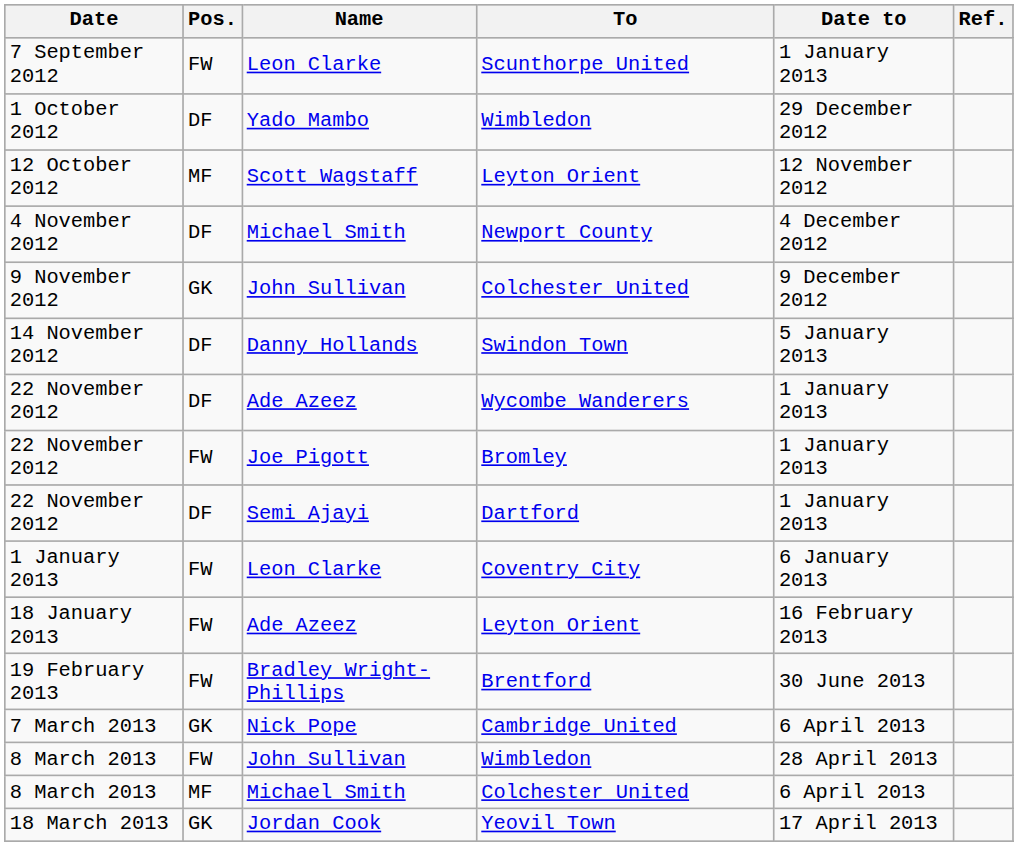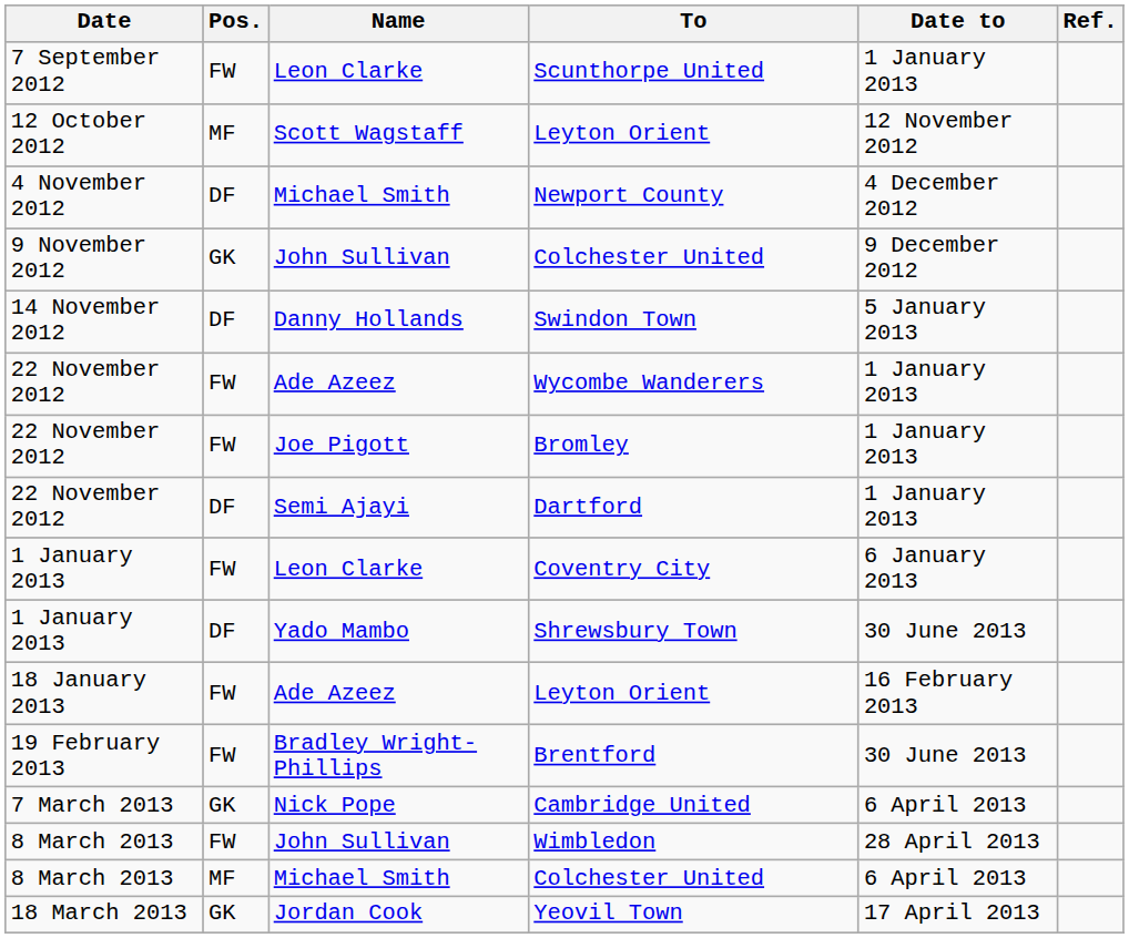 <table class="wikitable" style="font-size:95%;">
 <tr>
 <th style="width:120px;">Date</th>
 <th style="width:25px;">Pos.</th>
 <th style="width:175px;">Name</th>
 <th style="width:225px;">To</th>
 <th style="width:125px;">Date to</th>
 <th style="width:25px;">Ref.</th>
 </tr>
 <tr>
 <td>7 September 2012</td>
 <td>FW</td>
 <td> <a href='#'>Leon Clarke</a></td>
 <td> <a href='#'>Scunthorpe United</a></td>
 <td>1 January 2013</td>
-<td></td>
-</tr>
-<tr>
-<td>1 October 2012</td>
-<td>DF</td>
-<td> <a href='#'>Yado Mambo</a></td>
-<td> <a href='#'>Wimbledon</a></td>
-<td>29 December 2012</td>
 <td></td>
 </tr>
 <tr>
 <td>12 October 2012</td>
 <td>MF</td>
 <td> <a href='#'>Scott Wagstaff</a></td>
 <td> <a href='#'>Leyton Orient</a></td>
 <td>12 November 2012</td>
 <td></td>
 </tr>
 <tr>
 <td>4 November 2012</td>
 <td>DF</td>
 <td> <a href='#'>Michael Smith</a></td>
 <td> <a href='#'>Newport County</a></td>
 <td>4 December 2012</td>
 <td></td>
 </tr>
 <tr>
 <td>9 November 2012</td>
 <td>GK</td>
 <td> <a href='#'>John Sullivan</a></td>
 <td> <a href='#'>Colchester United</a></td>
 <td>9 December 2012</td>
 <td></td>
 </tr>
 <tr>
 <td>14 November 2012</td>
 <td>DF</td>
 <td> <a href='#'>Danny Hollands</a></td>
 <td> <a href='#'>Swindon Town</a></td>
 <td>5 January 2013</td>
 <td></td>
 </tr>
 <tr>
 <td>22 November 2012</td>
-<td>DF</td>
+<td>FW</td>
 <td> <a href='#'>Ade Azeez</a></td>
 <td> <a href='#'>Wycombe Wanderers</a></td>
 <td>1 January 2013</td>
 <td></td>
 </tr>
 <tr>
 <td>22 November 2012</td>
 <td>FW</td>
 <td> <a href='#'>Joe Pigott</a></td>
 <td> <a href='#'>Bromley</a></td>
 <td>1 January 2013</td>
 <td></td>
 </tr>
 <tr>
 <td>22 November 2012</td>
 <td>DF</td>
 <td> <a href='#'>Semi Ajayi</a></td>
 <td> <a href='#'>Dartford</a></td>
 <td>1 January 2013</td>
 <td></td>
 </tr>
 <tr>
 <td>1 January 2013</td>
 <td>FW</td>
 <td> <a href='#'>Leon Clarke</a></td>
 <td> <a href='#'>Coventry City</a></td>
 <td>6 January 2013</td>
+<td></td>
+</tr>
+<tr>
+<td>1 January 2013</td>
+<td>DF</td>
+<td> <a href='#'>Yado Mambo</a></td>
+<td> <a href='#'>Shrewsbury Town</a></td>
+<td>30 June 2013</td>
 <td></td>
 </tr>
 <tr>
 <td>18 January 2013</td>
 <td>FW</td>
 <td> <a href='#'>Ade Azeez</a></td>
 <td> <a href='#'>Leyton Orient</a></td>
 <td>16 February 2013</td>
 <td></td>
 </tr>
 <tr>
 <td>19 February 2013</td>
 <td>FW</td>
 <td> <a href='#'>Bradley Wright-Phillips</a></td>
 <td> <a href='#'>Brentford</a></td>
 <td>30 June 2013</td>
 <td></td>
 </tr>
 <tr>
 <td>7 March 2013</td>
 <td>GK</td>
 <td> <a href='#'>Nick Pope</a></td>
 <td> <a href='#'>Cambridge United</a></td>
 <td>6 April 2013</td>
 <td></td>
 </tr>
 <tr>
 <td>8 March 2013</td>
 <td>FW</td>
 <td> <a href='#'>John Sullivan</a></td>
 <td> <a href='#'>Wimbledon</a></td>
 <td>28 April 2013</td>
 <td></td>
 </tr>
 <tr>
 <td>8 March 2013</td>
 <td>MF</td>
 <td> <a href='#'>Michael Smith</a></td>
 <td> <a href='#'>Colchester United</a></td>
 <td>6 April 2013</td>
 <td></td>
 </tr>
 <tr>
 <td>18 March 2013</td>
 <td>GK</td>
 <td> <a href='#'>Jordan Cook</a></td>
 <td> <a href='#'>Yeovil Town</a></td>
 <td>17 April 2013</td>
 <td></td>
 </tr>
 <tr>
 </tr>
 </table>
